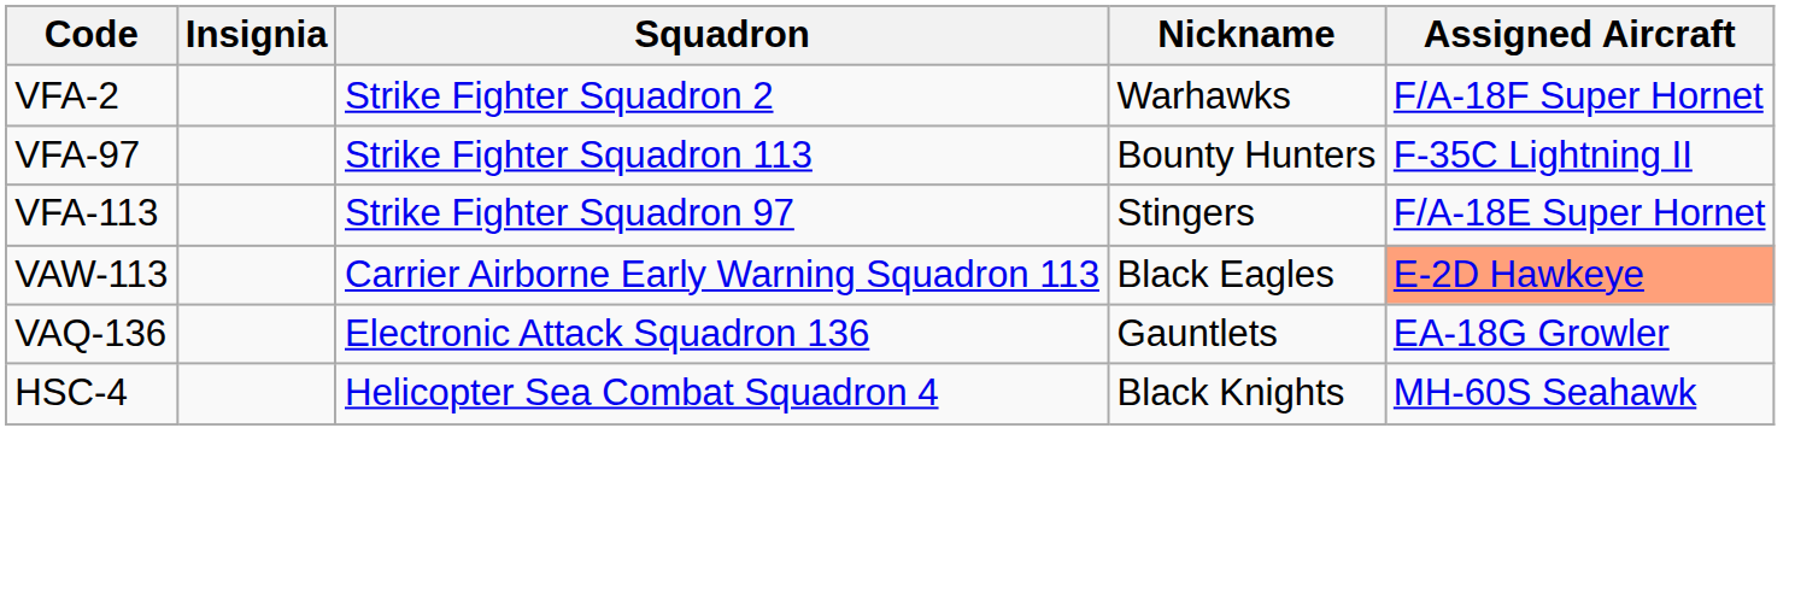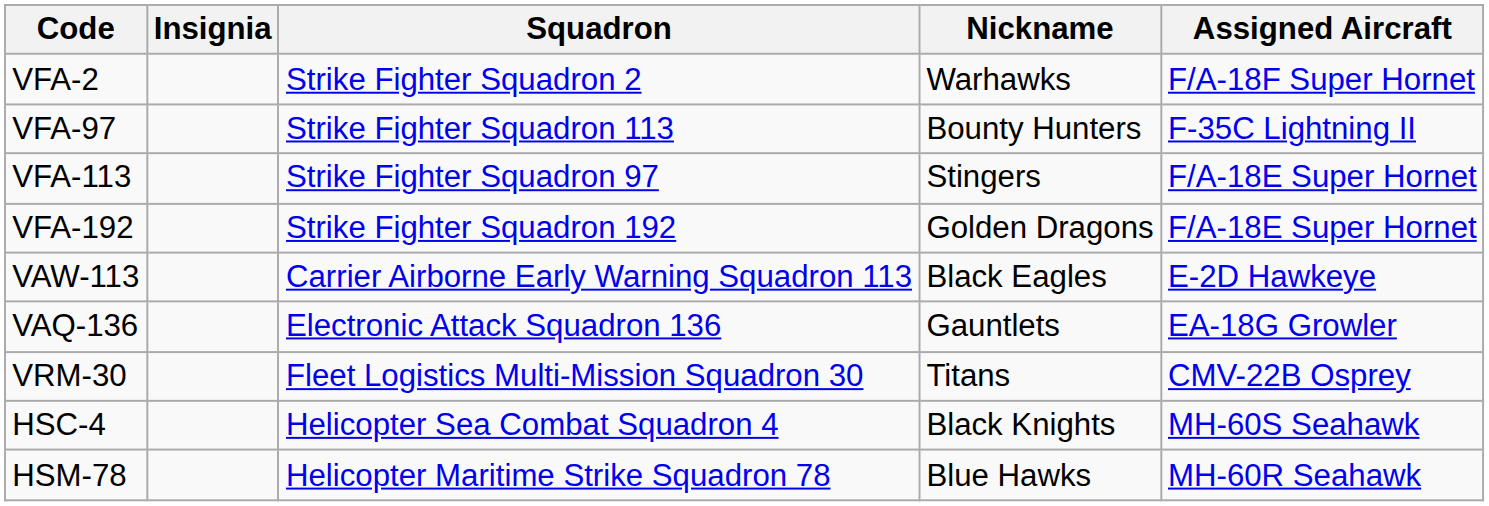 <table class="wikitable sortable">
 <tr>
 <th>Code</th>
 <th>Insignia</th>
 <th>Squadron</th>
 <th>Nickname</th>
 <th>Assigned Aircraft</th>
 </tr>
 <tr>
 <td>VFA-2</td>
 <td></td>
 <td><a href='#'>Strike Fighter Squadron 2</a></td>
 <td>Warhawks</td>
 <td><a href='#'>F/A-18F Super Hornet</a></td>
 </tr>
 <tr>
 <td>VFA-97</td>
 <td></td>
 <td><a href='#'>Strike Fighter Squadron 113</a></td>
 <td>Bounty Hunters</td>
 <td><a href='#'>F-35C Lightning II</a></td>
 </tr>
 <tr>
 <td>VFA-113</td>
 <td></td>
 <td><a href='#'>Strike Fighter Squadron 97</a></td>
 <td>Stingers</td>
 <td><a href='#'>F/A-18E Super Hornet</a></td>
 </tr>
 <tr>
+<td>VFA-192</td>
+<td></td>
+<td><a href='#'>Strike Fighter Squadron 192</a></td>
+<td>Golden Dragons</td>
+<td><a href='#'>F/A-18E Super Hornet</a></td>
+</tr>
+<tr>
 <td>VAW-113</td>
 <td></td>
 <td><a href='#'>Carrier Airborne Early Warning Squadron 113</a></td>
 <td>Black Eagles</td>
-<td style="background: lightsalmon;"><a href='#'>E-2D Hawkeye</a></td>
+<td><a href='#'>E-2D Hawkeye</a></td>
 </tr>
 <tr>
 <td>VAQ-136</td>
 <td></td>
 <td><a href='#'>Electronic Attack Squadron 136</a></td>
 <td>Gauntlets</td>
 <td><a href='#'>EA-18G Growler</a></td>
 </tr>
 <tr>
+<td>VRM-30</td>
+<td></td>
+<td><a href='#'>Fleet Logistics Multi-Mission Squadron 30</a></td>
+<td>Titans</td>
+<td><a href='#'>CMV-22B Osprey</a></td>
+</tr>
+<tr>
 <td>HSC-4</td>
 <td></td>
 <td><a href='#'>Helicopter Sea Combat Squadron 4</a></td>
 <td>Black Knights</td>
 <td><a href='#'>MH-60S Seahawk</a></td>
 </tr>
+<tr>
+<td>HSM-78</td>
+<td></td>
+<td><a href='#'>Helicopter Maritime Strike Squadron 78</a></td>
+<td>Blue Hawks</td>
+<td><a href='#'>MH-60R Seahawk</a></td>
+</tr>
 </table>
